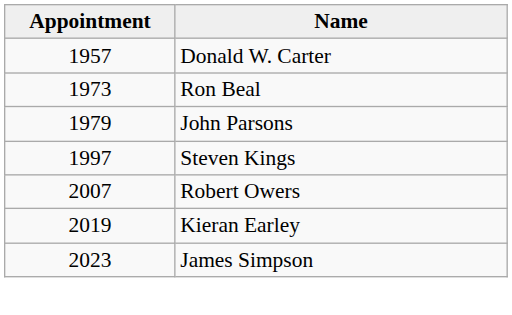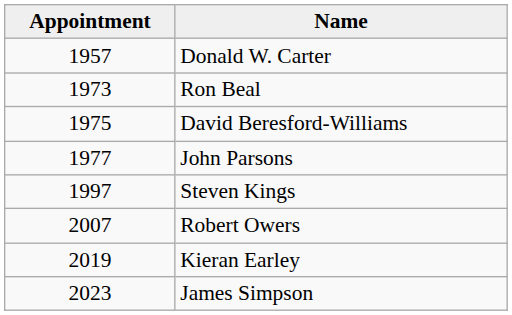 <table class="wikitable">
 <tr>
 <th ! style="background:#efefef;" width="120">Appointment</th>
 <th ! style="background:#efefef;" width="240">Name</th>
 </tr>
 <tr>
 <td align="center">1957</td>
 <td>Donald W. Carter</td>
 </tr>
 <tr>
 <td align="center">1973</td>
 <td>Ron Beal</td>
 </tr>
 <tr>
-<td align="center">1979</td>
+<td align="center">1975</td>
+<td>David Beresford-Williams</td>
+</tr>
+<tr>
+<td align="center">1977</td>
 <td>John Parsons</td>
 </tr>
 <tr>
 <td align="center">1997</td>
 <td>Steven Kings</td>
 </tr>
 <tr>
 <td align="center">2007</td>
 <td>Robert Owers</td>
 </tr>
 <tr>
 <td align="center">2019</td>
 <td>Kieran Earley</td>
 </tr>
 <tr>
 <td align="center">2023</td>
 <td>James Simpson</td>
 </tr>
 </table>
